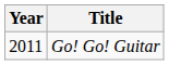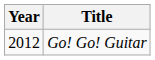 <table class="wikitable">
 <tr>
 <th>Year</th>
 <th>Title</th>
 </tr>
 <tr>
-<td>2011</td>
+<td>2012</td>
 <td><em>Go! Go! Guitar</em></td>
 </tr>
 </table>
